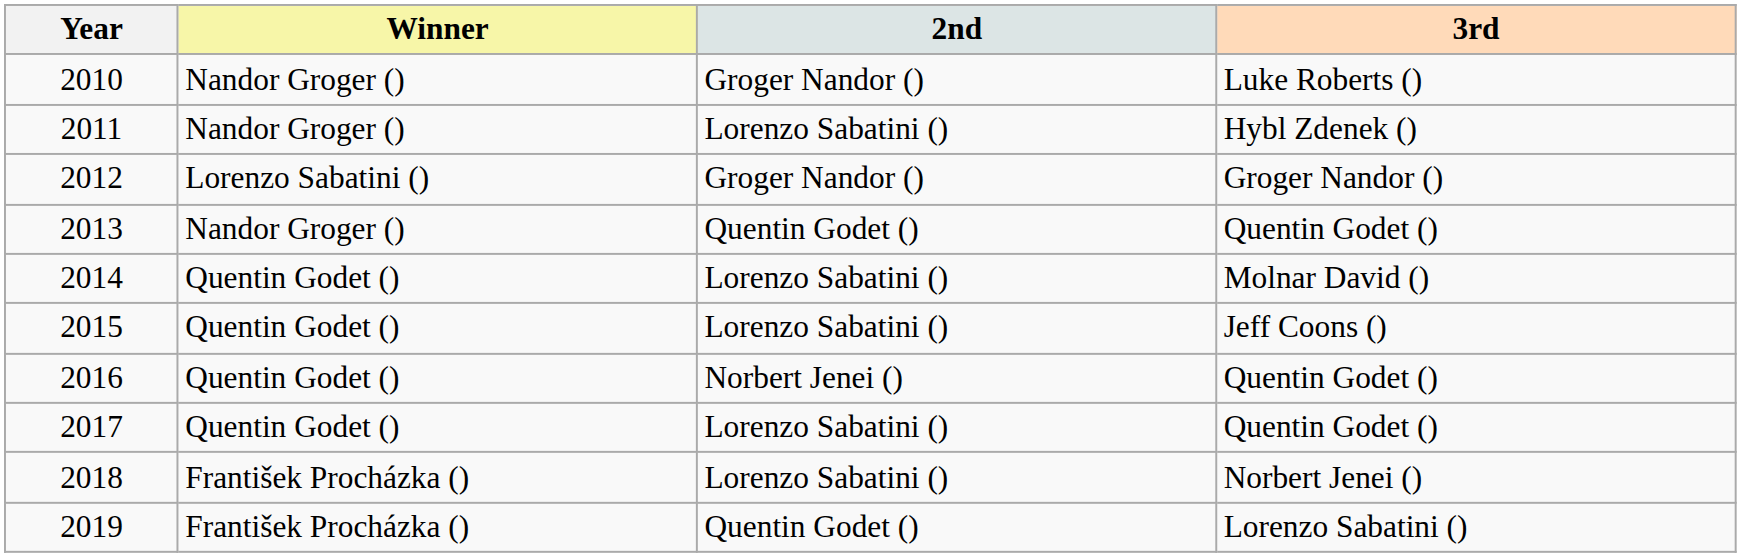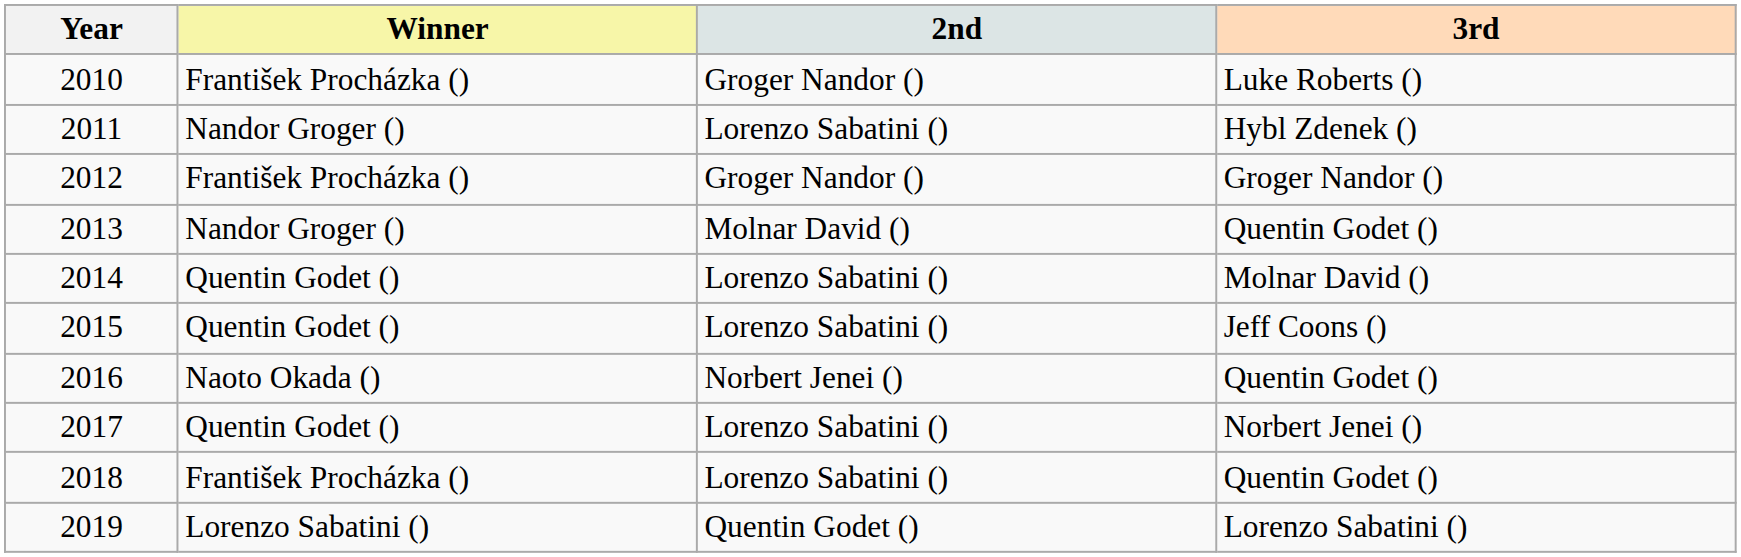 <table class="wikitable" width=100%>
 <tr>
 <th width=10%>Year</th>
 <th style="background-color: #F7F6A8;" width=30%>Winner</th>
 <th style="background-color: #DCE5E5;" width=30%>2nd</th>
 <th style="background-color: #FFDAB9;" width=30%>3rd</th>
 </tr>
 <tr>
 <td align=center>2010</td>
-<td>Nandor Groger ()</td>
+<td>František Procházka ()</td>
 <td>Groger Nandor ()</td>
 <td>Luke Roberts ()</td>
 </tr>
 <tr>
 <td align=center>2011</td>
 <td>Nandor Groger ()</td>
 <td>Lorenzo Sabatini ()</td>
 <td>Hybl Zdenek ()</td>
 </tr>
 <tr>
 <td align=center>2012</td>
-<td>Lorenzo Sabatini ()</td>
+<td>František Procházka ()</td>
 <td>Groger Nandor ()</td>
 <td>Groger Nandor ()</td>
 </tr>
 <tr>
 <td align=center>2013</td>
 <td>Nandor Groger ()</td>
-<td>Quentin Godet ()</td>
+<td>Molnar David ()</td>
 <td>Quentin Godet ()</td>
 </tr>
 <tr>
 <td align=center>2014</td>
 <td>Quentin Godet ()</td>
 <td>Lorenzo Sabatini ()</td>
 <td>Molnar David ()</td>
 </tr>
 <tr>
 <td align=center>2015</td>
 <td>Quentin Godet ()</td>
 <td>Lorenzo Sabatini ()</td>
 <td>Jeff Coons ()</td>
 </tr>
 <tr>
 <td align=center>2016</td>
-<td>Quentin Godet ()</td>
+<td>Naoto Okada ()</td>
 <td>Norbert Jenei ()</td>
 <td>Quentin Godet ()</td>
 </tr>
 <tr>
 <td align=center>2017</td>
 <td>Quentin Godet ()</td>
 <td>Lorenzo Sabatini ()</td>
-<td>Quentin Godet ()</td>
+<td>Norbert Jenei ()</td>
 </tr>
 <tr>
 <td align=center>2018</td>
 <td>František Procházka ()</td>
 <td>Lorenzo Sabatini ()</td>
-<td>Norbert Jenei ()</td>
+<td>Quentin Godet ()</td>
 </tr>
 <tr>
 <td align=center>2019</td>
-<td>František Procházka ()</td>
+<td>Lorenzo Sabatini ()</td>
 <td>Quentin Godet ()</td>
 <td>Lorenzo Sabatini ()</td>
 </tr>
 </table>
